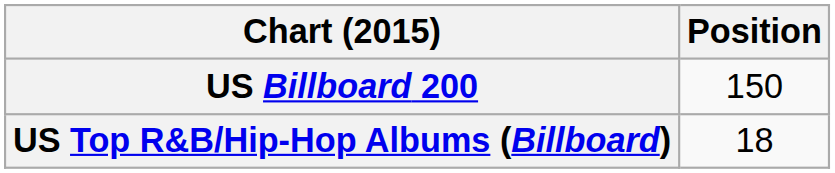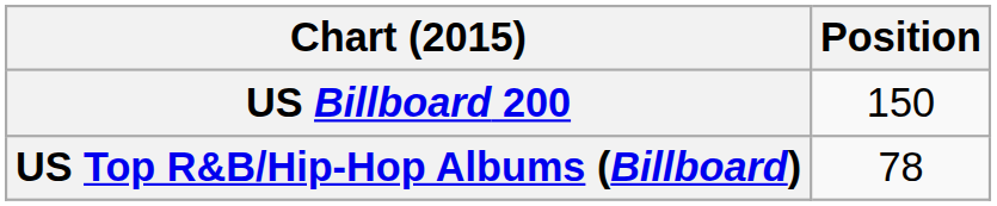 <table class="wikitable sortable plainrowheaders">
 <tr>
 <th>Chart (2015)</th>
 <th>Position</th>
 </tr>
 <tr>
 <th scope="row">US <a href='#'><em>Billboard</em> 200</a></th>
 <td style="text-align:center;">150</td>
 </tr>
 <tr>
 <th scope="row">US <a href='#'>Top R&B/Hip-Hop Albums</a> (<em><a href='#'>Billboard</a></em>)</th>
-<td style="text-align:center;">18</td>
+<td style="text-align:center;">78</td>
 </tr>
 </table>
